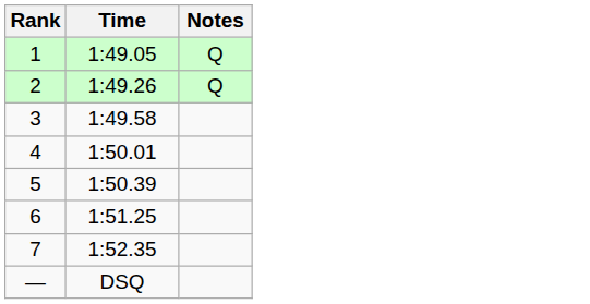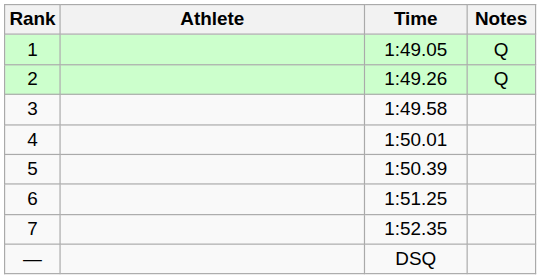 <table class="wikitable" style="text-align:center">
 <tr>
 <th width=40>Rank</th>
+<th width=250>Athlete</th>
 <th width=80>Time</th>
 <th width=50>Notes</th>
 </tr>
 <tr bgcolor=ccffcc>
 <td>1</td>
+<td align=left></td>
 <td>1:49.05</td>
 <td>Q</td>
 </tr>
 <tr bgcolor=ccffcc>
 <td>2</td>
+<td align=left></td>
 <td>1:49.26</td>
 <td>Q</td>
 </tr>
 <tr>
 <td>3</td>
+<td align=left></td>
 <td>1:49.58</td>
 <td></td>
 </tr>
 <tr>
 <td>4</td>
+<td align=left></td>
 <td>1:50.01</td>
 <td></td>
 </tr>
 <tr>
 <td>5</td>
+<td align=left></td>
 <td>1:50.39</td>
 <td></td>
 </tr>
 <tr>
 <td>6</td>
+<td align=left></td>
 <td>1:51.25</td>
 <td></td>
 </tr>
 <tr>
 <td>7</td>
+<td align=left></td>
 <td>1:52.35</td>
 <td></td>
 </tr>
 <tr>
 <td>—</td>
+<td align=left></td>
 <td>DSQ</td>
 <td></td>
 </tr>
 </table>
